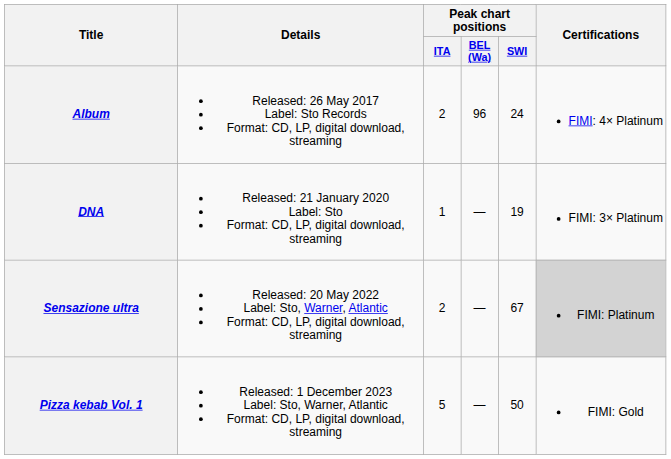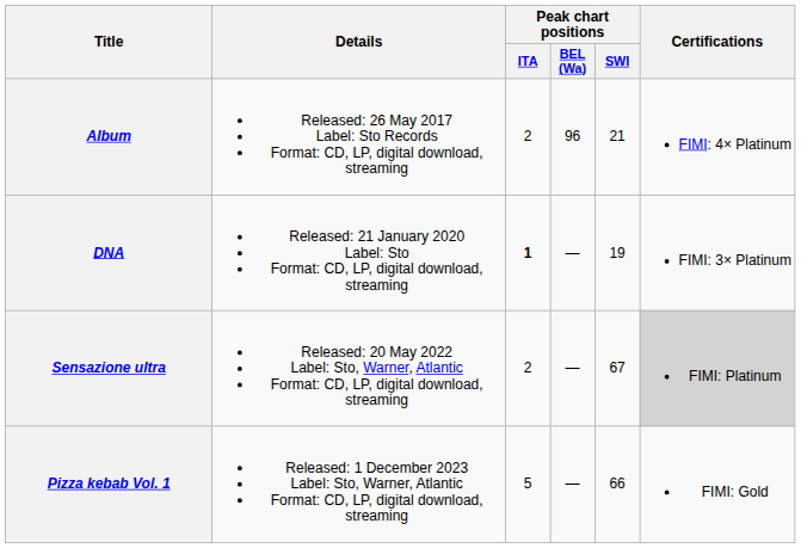 <table class="wikitable plainrowheaders" style="text-align:center;">
 <tr>
 <th scope="col" rowspan="2" style="width:14em;">Title</th>
 <th scope="col" rowspan="2" style="width:20em;">Details</th>
 <th scope="col" colspan="3">Peak chart positions</th>
 <th scope="col" rowspan="2">Certifications</th>
 </tr>
 <tr>
 <th scope="col" style="width:3em;font-size:90%;"><a href='#'>ITA</a><br></th>
 <th scope="col" style="width:3em;font-size:90%;"><a href='#'>BEL<br>(Wa)</a><br></th>
 <th scope="col" style="width:3em;font-size:90%;"><a href='#'>SWI</a><br></th>
 </tr>
 <tr>
 <th scope="row"><em><a href='#'>Album</a></em></th>
 <td><br><ul><li>Released: 26 May 2017</li><li>Label: Sto Records</li><li>Format: CD, LP, digital download, streaming</li></ul></td>
 <td>2</td>
 <td>96</td>
-<td>24</td>
+<td>21</td>
 <td><br><ul><li><a href='#'>FIMI</a>: 4× Platinum</li></ul></td>
 </tr>
 <tr>
 <th scope="row"><em><a href='#'>DNA</a></em></th>
 <td><br><ul><li>Released: 21 January 2020</li><li>Label: Sto</li><li>Format: CD, LP, digital download, streaming</li></ul></td>
-<td>1</td>
+<td><strong>1</strong></td>
 <td>—</td>
 <td>19</td>
 <td><br><ul><li>FIMI: 3× Platinum</li></ul></td>
 </tr>
 <tr>
 <th scope="row"><em><a href='#'>Sensazione ultra</a></em></th>
 <td><br><ul><li>Released: 20 May 2022</li><li>Label: Sto, <a href='#'>Warner</a>, <a href='#'>Atlantic</a></li><li>Format: CD, LP, digital download, streaming</li></ul></td>
 <td>2</td>
 <td>—</td>
 <td>67</td>
 <td style="background: lightgrey;"><br><ul><li>FIMI: Platinum</li></ul></td>
 </tr>
 <tr>
 <th scope="row"><em><a href='#'>Pizza kebab Vol. 1</a></em></th>
 <td><br><ul><li>Released: 1 December 2023</li><li>Label: Sto, Warner, Atlantic</li><li>Format: CD, LP, digital download, streaming</li></ul></td>
 <td>5</td>
 <td>—</td>
-<td>50</td>
+<td>66</td>
 <td><br><ul><li>FIMI: Gold</li></ul></td>
 </tr>
 </table>
